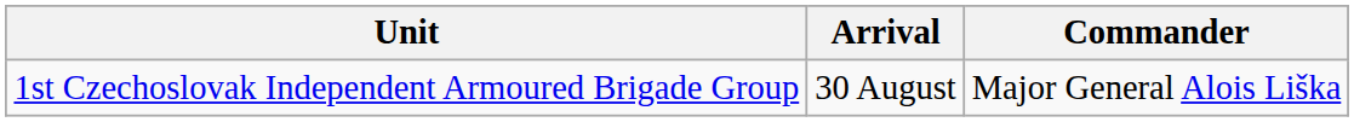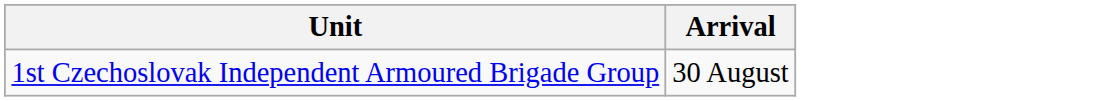 <table class="wikitable">
 <tr>
 <th>Unit</th>
 <th>Arrival</th>
-<th>Commander</th>
 </tr>
 <tr>
 <td><a href='#'>1st Czechoslovak Independent Armoured Brigade Group</a></td>
 <td>30 August</td>
-<td>Major General <a href='#'>Alois Liška</a></td>
 </tr>
 </table>
